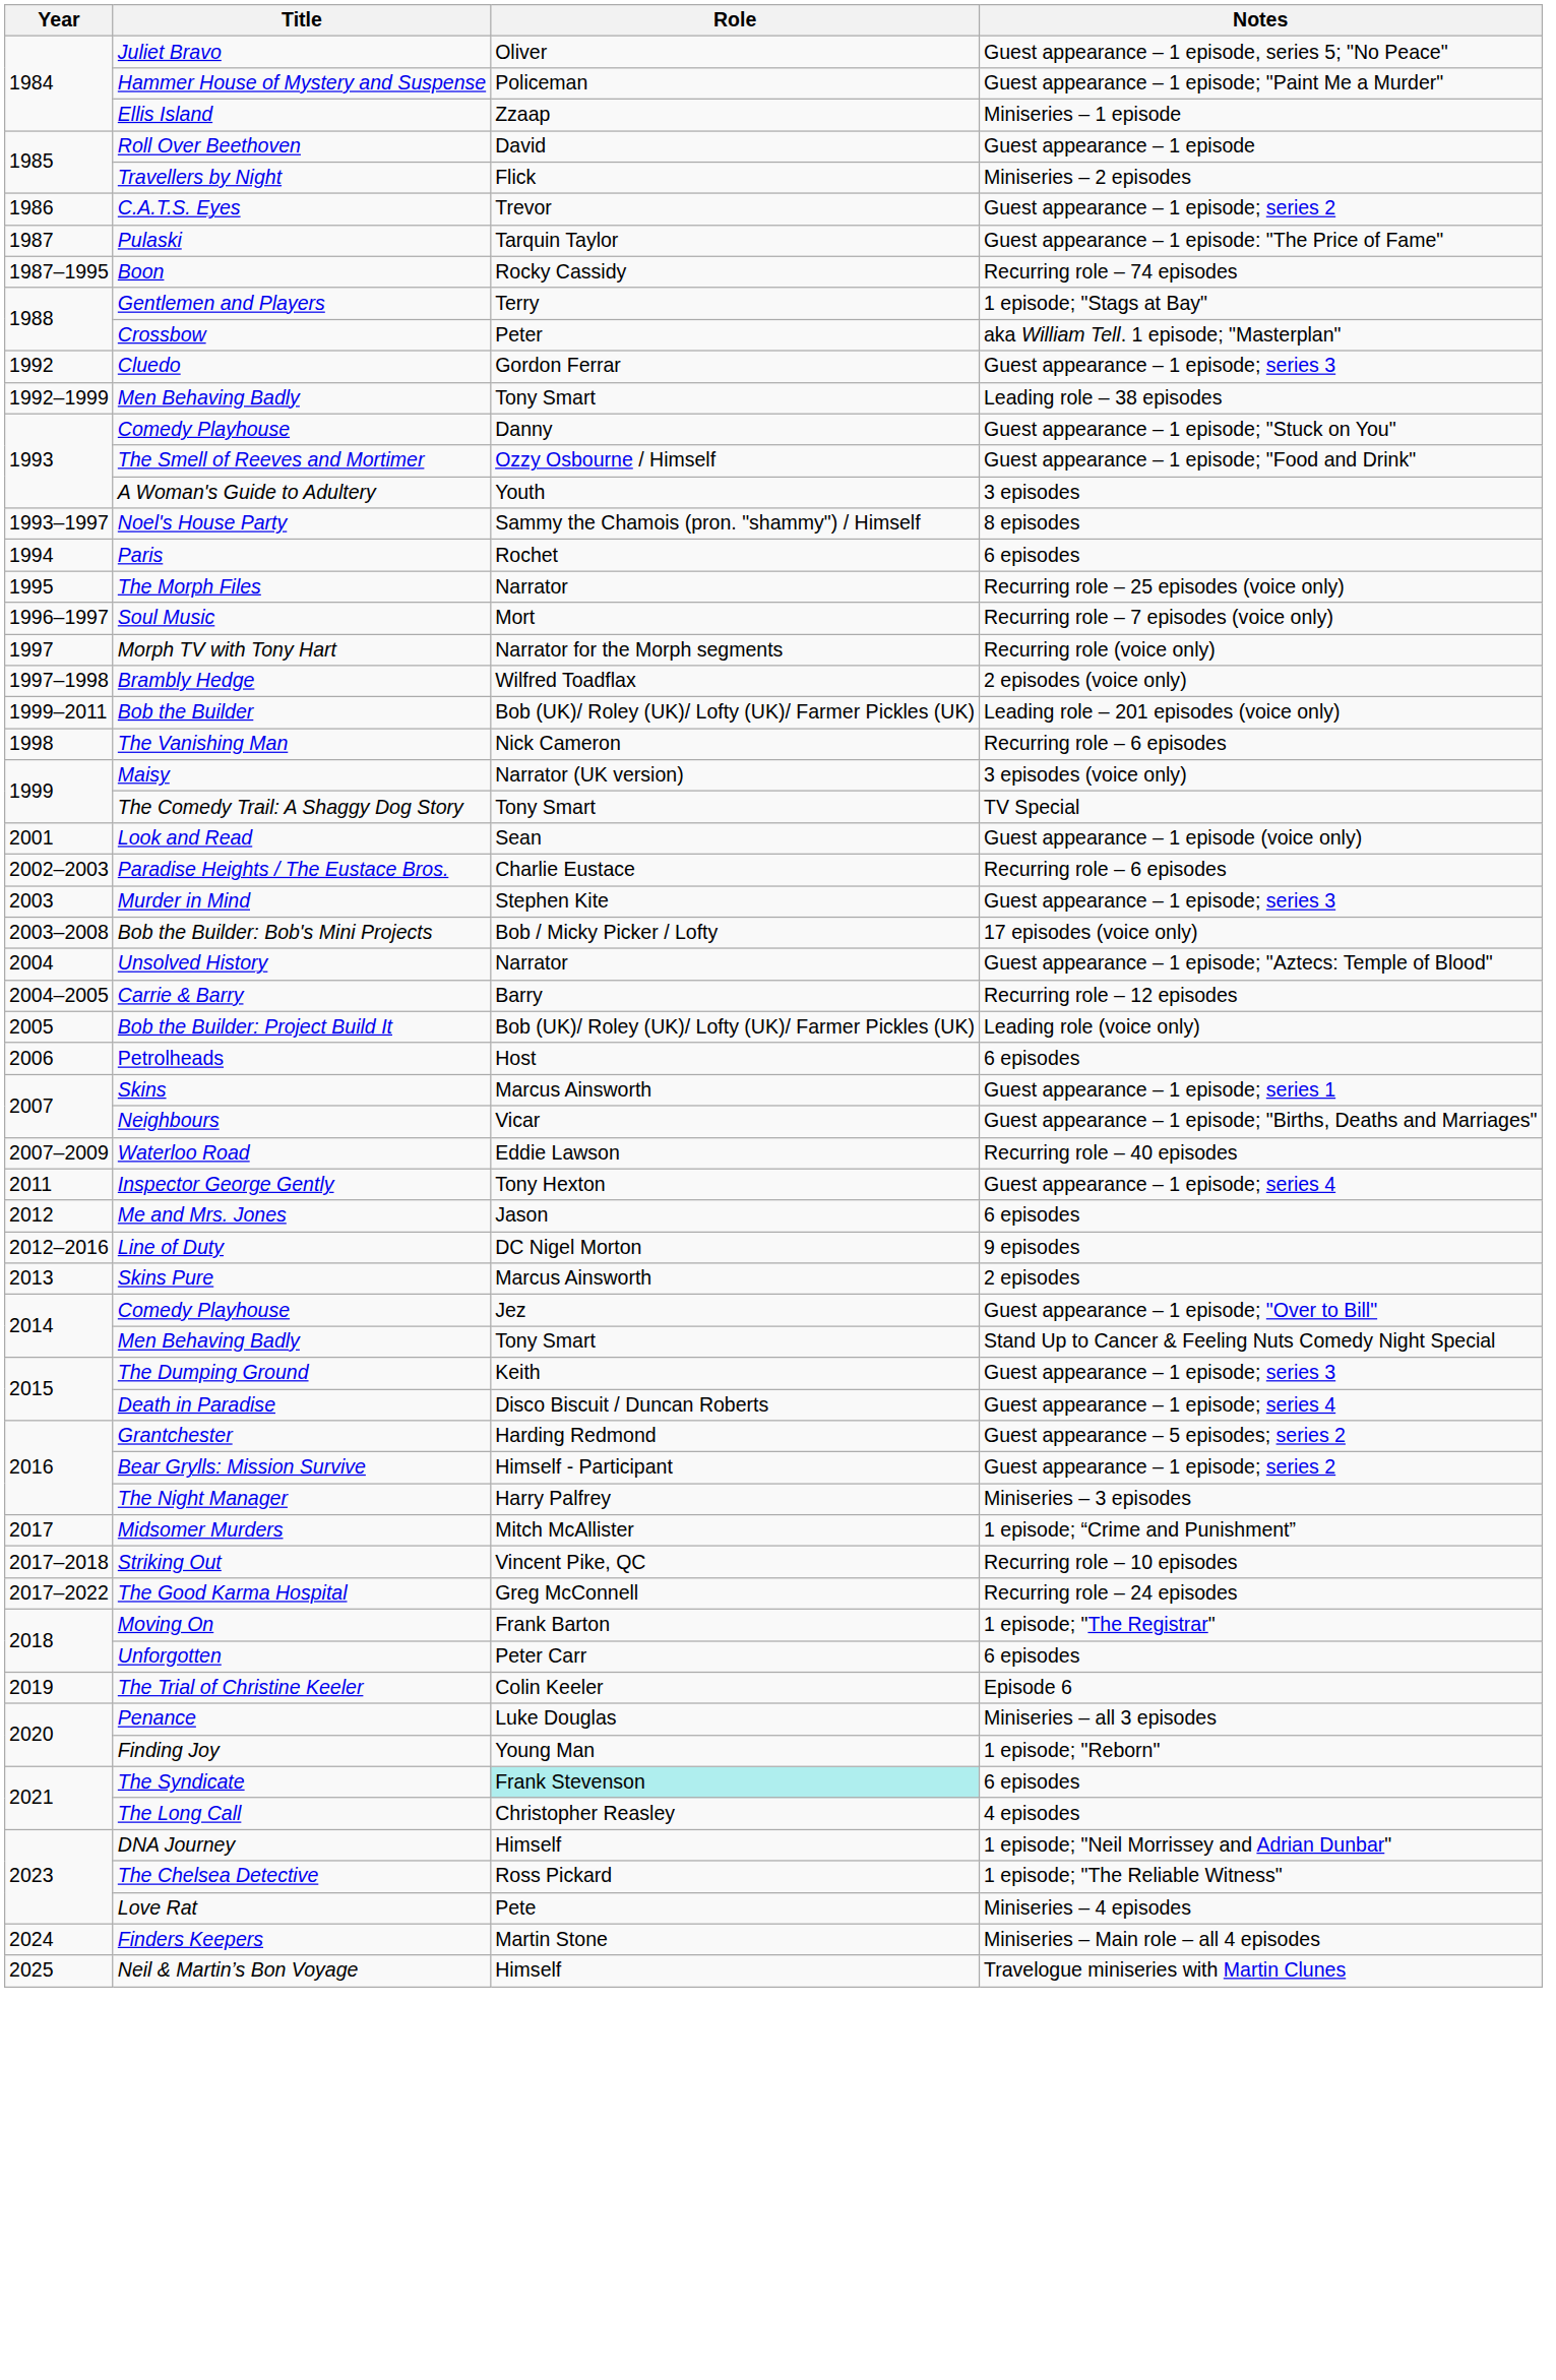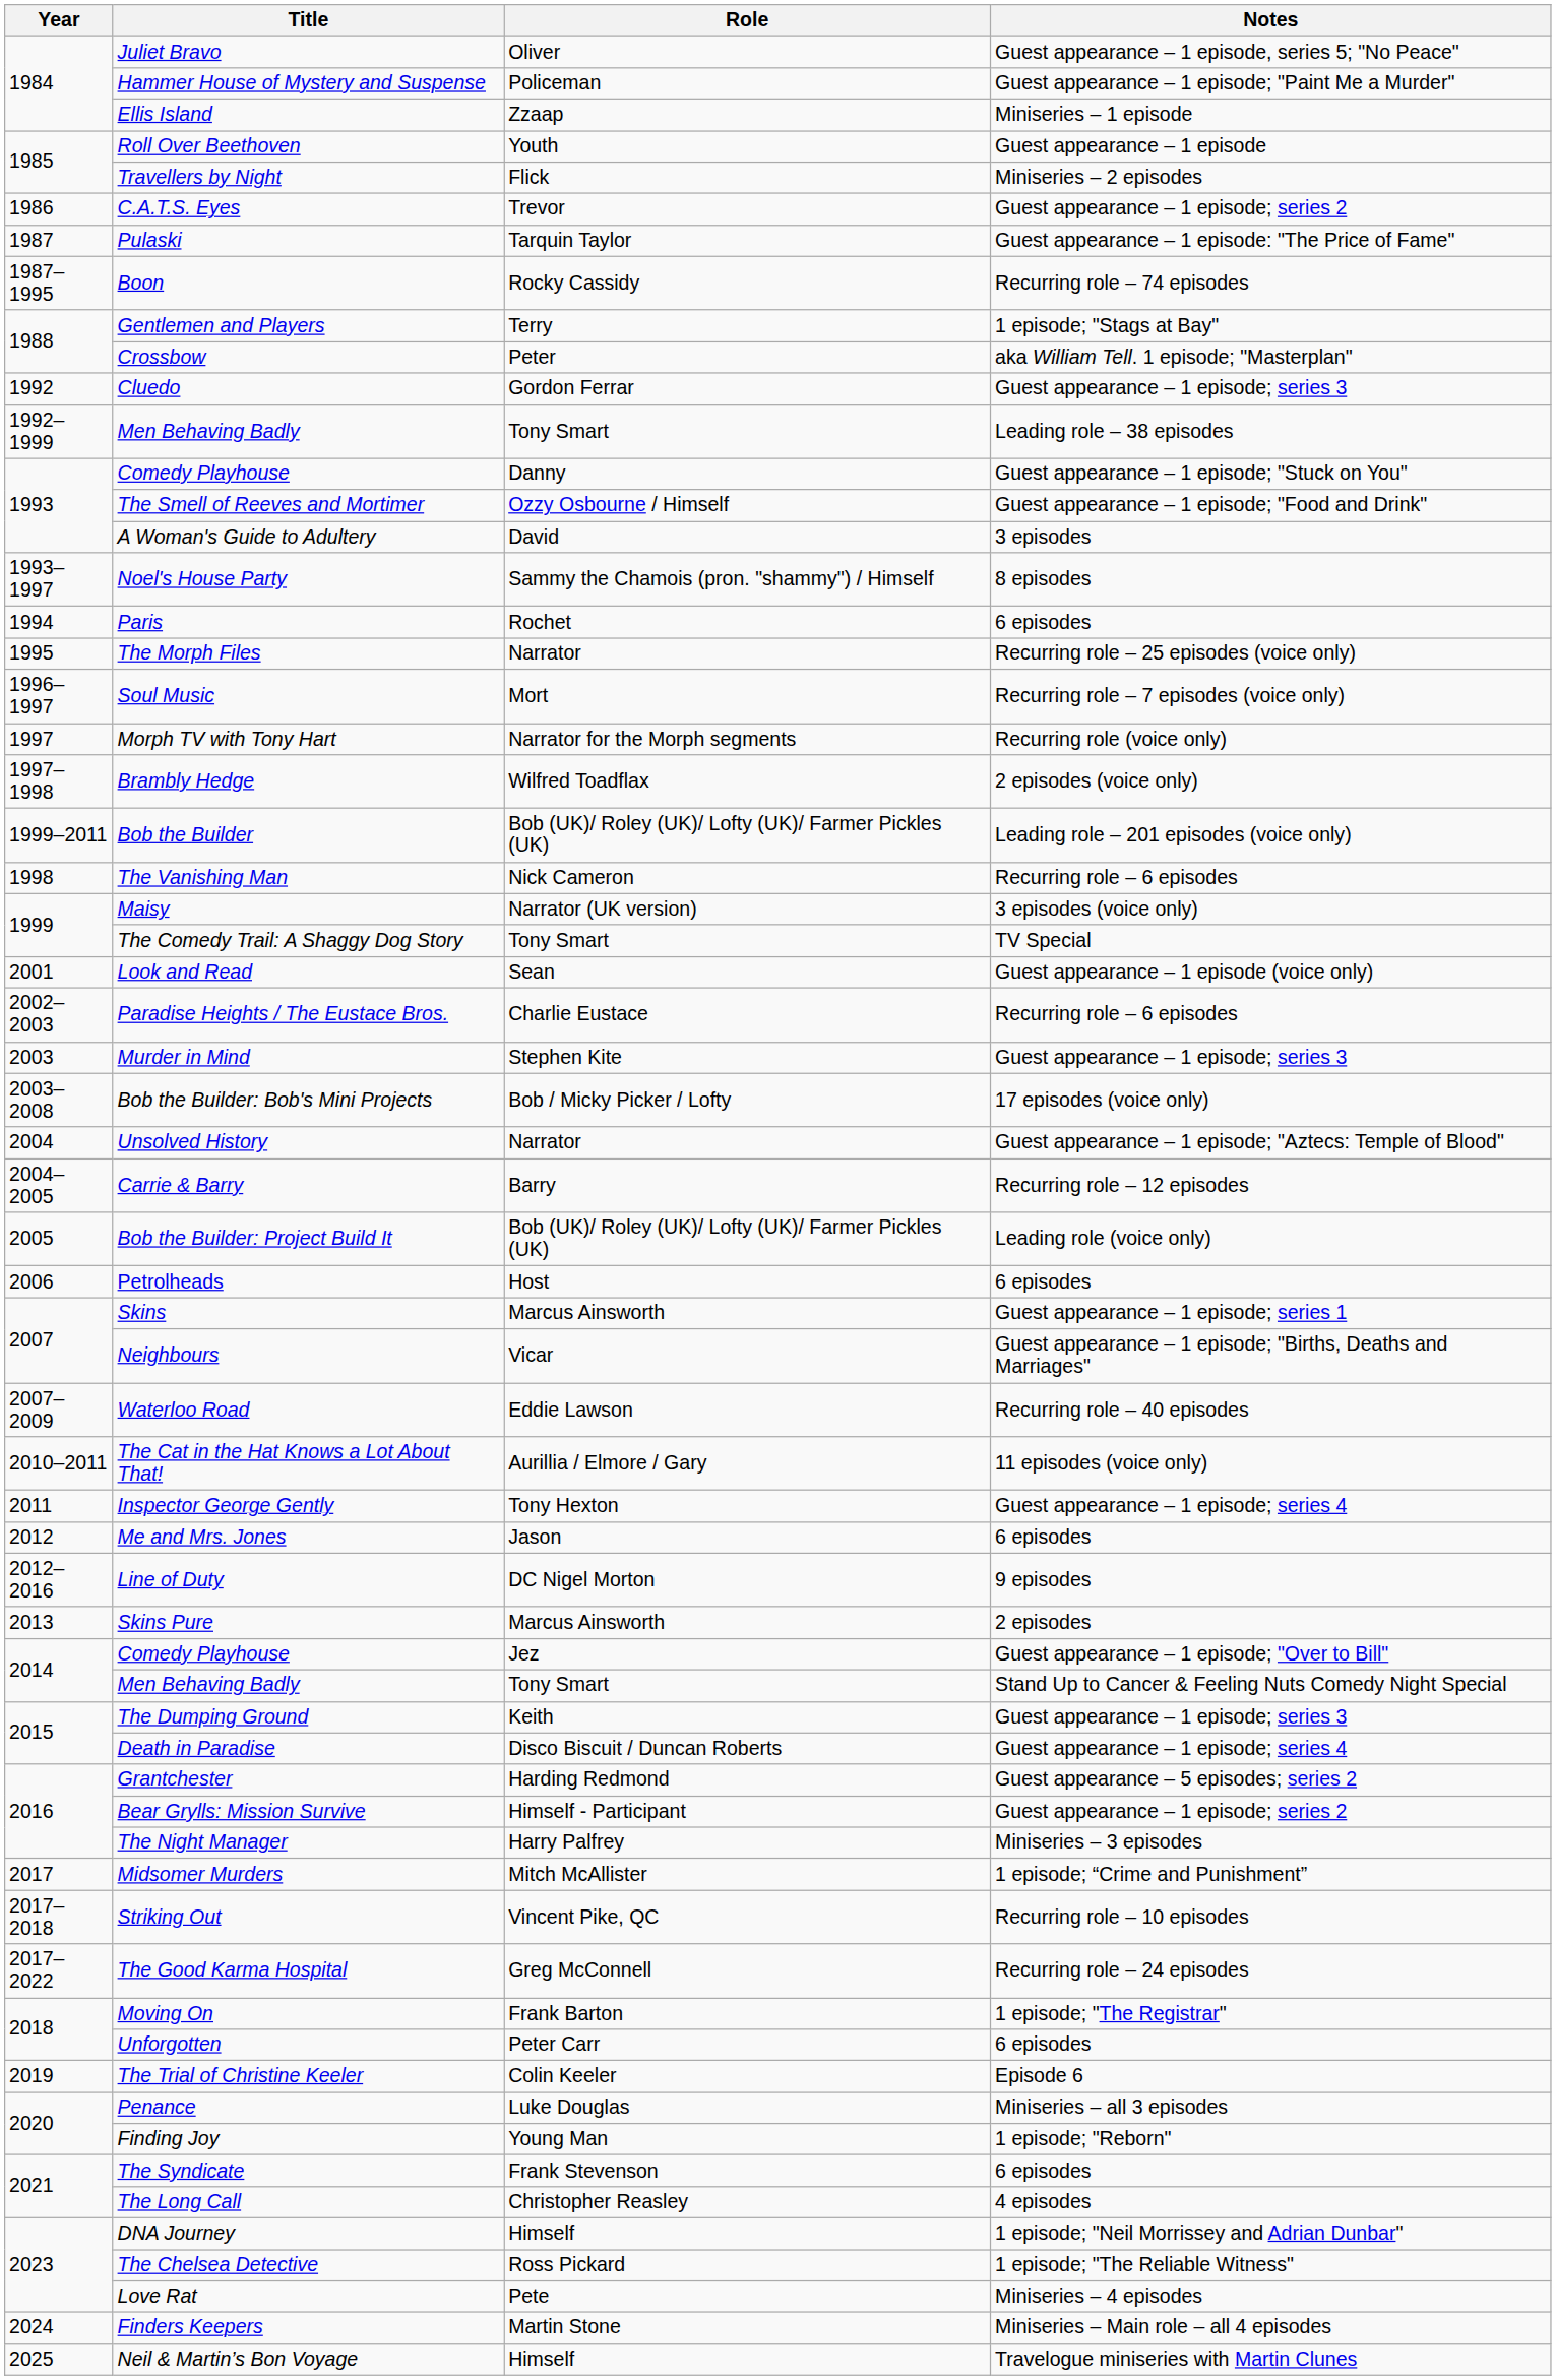 <table class="wikitable">
 <tr>
 <th>Year</th>
 <th>Title</th>
 <th>Role</th>
 <th>Notes</th>
 </tr>
 <tr>
 <td rowspan=3>1984</td>
 <td><em><a href='#'>Juliet Bravo</a></em></td>
 <td>Oliver</td>
 <td>Guest appearance – 1 episode, series 5; "No Peace"</td>
 </tr>
 <tr>
 <td><em><a href='#'>Hammer House of Mystery and Suspense</a></em></td>
 <td>Policeman</td>
 <td>Guest appearance – 1 episode; "Paint Me a Murder"</td>
 </tr>
 <tr>
 <td><em><a href='#'>Ellis Island</a></em></td>
 <td>Zzaap</td>
 <td>Miniseries – 1 episode</td>
 </tr>
 <tr>
 <td rowspan=2>1985</td>
 <td><em><a href='#'>Roll Over Beethoven</a></em></td>
-<td>David</td>
+<td>Youth</td>
 <td>Guest appearance – 1 episode</td>
 </tr>
 <tr>
 <td><em><a href='#'>Travellers by Night</a></em></td>
 <td>Flick</td>
 <td>Miniseries – 2 episodes</td>
 </tr>
 <tr>
 <td>1986</td>
 <td><em><a href='#'>C.A.T.S. Eyes</a></em></td>
 <td>Trevor</td>
 <td>Guest appearance – 1 episode; <a href='#'>series 2</a></td>
 </tr>
 <tr>
 <td>1987</td>
 <td><em><a href='#'>Pulaski</a></em></td>
 <td>Tarquin Taylor</td>
 <td>Guest appearance – 1 episode: "The Price of Fame"</td>
 </tr>
 <tr>
 <td>1987–1995</td>
 <td><em><a href='#'>Boon</a></em></td>
 <td>Rocky Cassidy</td>
 <td>Recurring role – 74 episodes</td>
 </tr>
 <tr>
 <td rowspan=2>1988</td>
 <td><em><a href='#'>Gentlemen and Players</a></em></td>
 <td>Terry</td>
 <td>1 episode; "Stags at Bay"</td>
 </tr>
 <tr>
 <td><em><a href='#'>Crossbow</a></em></td>
 <td>Peter</td>
 <td>aka <em>William Tell</em>. 1 episode; "Masterplan"</td>
 </tr>
 <tr>
 <td>1992</td>
 <td><em><a href='#'>Cluedo</a></em></td>
 <td>Gordon Ferrar</td>
 <td>Guest appearance – 1 episode; <a href='#'>series 3</a></td>
 </tr>
 <tr>
 <td>1992–1999</td>
 <td><em><a href='#'>Men Behaving Badly</a></em></td>
 <td>Tony Smart</td>
 <td>Leading role – 38 episodes</td>
 </tr>
 <tr>
 <td rowspan=3>1993</td>
 <td><em><a href='#'>Comedy Playhouse</a></em></td>
 <td>Danny</td>
 <td>Guest appearance – 1 episode; "Stuck on You"</td>
 </tr>
 <tr>
 <td><em><a href='#'>The Smell of Reeves and Mortimer</a></em></td>
 <td><a href='#'>Ozzy Osbourne</a> / Himself</td>
 <td>Guest appearance – 1 episode; "Food and Drink"</td>
 </tr>
 <tr>
 <td><em>A Woman's Guide to Adultery</em></td>
-<td>Youth</td>
+<td>David</td>
 <td>3 episodes</td>
 </tr>
 <tr>
 <td>1993–1997</td>
 <td><em><a href='#'>Noel's House Party</a></em></td>
 <td>Sammy the Chamois (pron. "shammy") / Himself</td>
 <td>8 episodes</td>
 </tr>
 <tr>
 <td>1994</td>
 <td><em><a href='#'>Paris</a></em></td>
 <td>Rochet</td>
 <td>6 episodes</td>
 </tr>
 <tr>
 <td>1995</td>
 <td><em><a href='#'>The Morph Files</a></em></td>
 <td>Narrator</td>
 <td>Recurring role – 25 episodes (voice only)</td>
 </tr>
 <tr>
 <td>1996–1997</td>
 <td><em><a href='#'>Soul Music</a></em></td>
 <td>Mort</td>
 <td>Recurring role – 7 episodes (voice only)</td>
 </tr>
 <tr>
 <td>1997</td>
 <td><em>Morph TV with Tony Hart</em></td>
 <td>Narrator for the Morph segments</td>
 <td>Recurring role (voice only)</td>
 </tr>
 <tr>
 <td>1997–1998</td>
 <td><em><a href='#'>Brambly Hedge</a></em></td>
 <td>Wilfred Toadflax</td>
 <td>2 episodes (voice only)</td>
 </tr>
 <tr>
 <td>1999–2011</td>
 <td><em><a href='#'>Bob the Builder</a></em></td>
 <td>Bob (UK)/ Roley (UK)/ Lofty (UK)/ Farmer Pickles (UK)</td>
 <td>Leading role – 201 episodes (voice only)</td>
 </tr>
 <tr>
 <td>1998</td>
 <td><em><a href='#'>The Vanishing Man</a></em></td>
 <td>Nick Cameron</td>
 <td>Recurring role – 6 episodes</td>
 </tr>
 <tr>
 <td rowspan=2>1999</td>
 <td><em><a href='#'>Maisy</a></em></td>
 <td>Narrator (UK version)</td>
 <td>3 episodes (voice only)</td>
 </tr>
 <tr>
 <td><em>The Comedy Trail: A Shaggy Dog Story</em></td>
 <td>Tony Smart</td>
 <td>TV Special</td>
 </tr>
 <tr>
 <td>2001</td>
 <td><em><a href='#'>Look and Read</a></em></td>
 <td>Sean</td>
 <td>Guest appearance – 1 episode (voice only)</td>
 </tr>
 <tr>
 <td>2002–2003</td>
 <td><em><a href='#'>Paradise Heights / The Eustace Bros.</a></em></td>
 <td>Charlie Eustace</td>
 <td>Recurring role – 6 episodes</td>
 </tr>
 <tr>
 <td>2003</td>
 <td><em><a href='#'>Murder in Mind</a></em></td>
 <td>Stephen Kite</td>
 <td>Guest appearance – 1 episode; <a href='#'>series 3</a></td>
 </tr>
 <tr>
 <td>2003–2008</td>
 <td><em>Bob the Builder: Bob's Mini Projects</em></td>
 <td>Bob / Micky Picker / Lofty</td>
 <td>17 episodes (voice only)</td>
 </tr>
 <tr>
 <td>2004</td>
 <td><em><a href='#'>Unsolved History</a></em></td>
 <td>Narrator</td>
 <td>Guest appearance – 1 episode; "Aztecs: Temple of Blood"</td>
 </tr>
 <tr>
 <td>2004–2005</td>
 <td><em><a href='#'>Carrie & Barry</a></em></td>
 <td>Barry</td>
 <td>Recurring role – 12 episodes</td>
 </tr>
 <tr>
 <td>2005</td>
 <td><em><a href='#'>Bob the Builder: Project Build It</a></em></td>
 <td>Bob (UK)/ Roley (UK)/ Lofty (UK)/ Farmer Pickles (UK)</td>
 <td>Leading role (voice only)</td>
 </tr>
 <tr>
 <td>2006</td>
 <td><a href='#'>Petrolheads</a></td>
 <td>Host</td>
 <td>6 episodes</td>
 </tr>
 <tr>
 <td rowspan=2>2007</td>
 <td><em><a href='#'>Skins</a></em></td>
 <td>Marcus Ainsworth</td>
 <td>Guest appearance – 1 episode; <a href='#'>series 1</a></td>
 </tr>
 <tr>
 <td><em><a href='#'>Neighbours</a></em></td>
 <td>Vicar</td>
 <td>Guest appearance – 1 episode; "Births, Deaths and Marriages"</td>
 </tr>
 <tr>
 <td>2007–2009</td>
 <td><em><a href='#'>Waterloo Road</a></em></td>
 <td>Eddie Lawson</td>
 <td>Recurring role – 40 episodes</td>
 </tr>
 <tr>
+<td>2010–2011</td>
+<td><em><a href='#'>The Cat in the Hat Knows a Lot About That!</a></em></td>
+<td>Aurillia / Elmore / Gary</td>
+<td>11 episodes (voice only)</td>
+</tr>
+<tr>
 <td>2011</td>
 <td><em><a href='#'>Inspector George Gently</a></em></td>
 <td>Tony Hexton</td>
 <td>Guest appearance – 1 episode; <a href='#'>series 4</a></td>
 </tr>
 <tr>
 <td>2012</td>
 <td><em><a href='#'>Me and Mrs. Jones</a></em></td>
 <td>Jason</td>
 <td>6 episodes</td>
 </tr>
 <tr>
 <td>2012–2016</td>
 <td><em><a href='#'>Line of Duty</a></em></td>
 <td>DC Nigel Morton</td>
 <td>9 episodes</td>
 </tr>
 <tr>
 <td>2013</td>
 <td><em><a href='#'>Skins Pure</a></em></td>
 <td>Marcus Ainsworth</td>
 <td>2 episodes</td>
 </tr>
 <tr>
 <td rowspan=2>2014</td>
 <td><em><a href='#'>Comedy Playhouse</a></em></td>
 <td>Jez</td>
 <td>Guest appearance – 1 episode; <a href='#'>"Over to Bill"</a></td>
 </tr>
 <tr>
 <td><em><a href='#'>Men Behaving Badly</a></em></td>
 <td>Tony Smart</td>
 <td>Stand Up to Cancer & Feeling Nuts Comedy Night Special</td>
 </tr>
 <tr>
 <td rowspan=2>2015</td>
 <td><em><a href='#'>The Dumping Ground</a></em></td>
 <td>Keith</td>
 <td>Guest appearance – 1 episode; <a href='#'>series 3</a></td>
 </tr>
 <tr>
 <td><em><a href='#'>Death in Paradise</a></em></td>
 <td>Disco Biscuit / Duncan Roberts</td>
 <td>Guest appearance – 1 episode; <a href='#'>series 4</a></td>
 </tr>
 <tr>
 <td rowspan=3>2016</td>
 <td><em><a href='#'>Grantchester</a></em></td>
 <td>Harding Redmond</td>
 <td>Guest appearance – 5 episodes; <a href='#'>series 2</a></td>
 </tr>
 <tr>
 <td><em><a href='#'>Bear Grylls: Mission Survive</a></em></td>
 <td>Himself - Participant</td>
 <td>Guest appearance – 1 episode; <a href='#'>series 2</a></td>
 </tr>
 <tr>
 <td><em><a href='#'>The Night Manager</a></em></td>
 <td>Harry Palfrey</td>
 <td>Miniseries – 3 episodes</td>
 </tr>
 <tr>
 <td>2017</td>
 <td><em><a href='#'>Midsomer Murders</a></em></td>
 <td>Mitch McAllister</td>
 <td>1 episode; “Crime and Punishment”</td>
 </tr>
 <tr>
 <td>2017–2018</td>
 <td><em><a href='#'>Striking Out</a></em></td>
 <td>Vincent Pike, QC</td>
 <td>Recurring role – 10 episodes</td>
 </tr>
 <tr>
 <td>2017–2022</td>
 <td><em><a href='#'>The Good Karma Hospital</a></em></td>
 <td>Greg McConnell</td>
 <td>Recurring role – 24 episodes</td>
 </tr>
 <tr>
 <td rowspan=2>2018</td>
 <td><em><a href='#'>Moving On</a></em></td>
 <td>Frank Barton</td>
 <td>1 episode; "<a href='#'>The Registrar</a>"</td>
 </tr>
 <tr>
 <td><em><a href='#'>Unforgotten</a></em></td>
 <td>Peter Carr</td>
 <td>6 episodes</td>
 </tr>
 <tr>
 <td>2019</td>
 <td><em><a href='#'>The Trial of Christine Keeler</a></em></td>
 <td>Colin Keeler</td>
 <td>Episode 6</td>
 </tr>
 <tr>
 <td rowspan=2>2020</td>
 <td><em><a href='#'>Penance</a></em></td>
 <td>Luke Douglas</td>
 <td>Miniseries – all 3 episodes</td>
 </tr>
 <tr>
 <td><em>Finding Joy</em></td>
 <td>Young Man</td>
 <td>1 episode; "Reborn"</td>
 </tr>
 <tr>
 <td rowspan=2>2021</td>
 <td><em><a href='#'>The Syndicate</a></em></td>
-<td style="background: paleturquoise;">Frank Stevenson</td>
+<td>Frank Stevenson</td>
 <td>6 episodes</td>
 </tr>
 <tr>
 <td><em><a href='#'>The Long Call</a></em></td>
 <td>Christopher Reasley</td>
 <td>4 episodes</td>
 </tr>
 <tr>
 <td rowspan=3>2023</td>
 <td><em>DNA Journey</em></td>
 <td>Himself</td>
 <td>1 episode; "Neil Morrissey and <a href='#'>Adrian Dunbar</a>"</td>
 </tr>
 <tr>
 <td><em><a href='#'>The Chelsea Detective</a></em></td>
 <td>Ross Pickard</td>
 <td>1 episode; "The Reliable Witness"</td>
 </tr>
 <tr>
 <td><em>Love Rat</em></td>
 <td>Pete</td>
 <td>Miniseries – 4 episodes</td>
 </tr>
 <tr>
 <td>2024</td>
 <td><em><a href='#'>Finders Keepers</a></em></td>
 <td>Martin Stone</td>
 <td>Miniseries – Main role – all 4 episodes</td>
 </tr>
 <tr>
 <td>2025</td>
 <td><em>Neil & Martin’s Bon Voyage</em></td>
 <td>Himself</td>
 <td>Travelogue miniseries with <a href='#'>Martin Clunes</a></td>
 </tr>
 </table>
